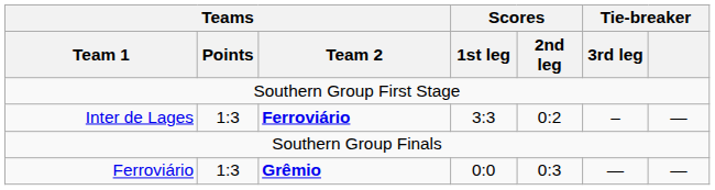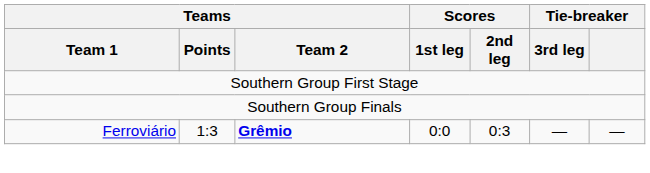 <table class="wikitable" style="text-align:center;">
 <tr>
 <th colspan=3>Teams</th>
 <th colspan=2>Scores</th>
 <th colspan=2>Tie-breaker</th>
 </tr>
 <tr>
 <th width="175">Team 1</th>
 <th width="50">Points</th>
 <th width="175">Team 2</th>
 <th width="55">1st leg</th>
 <th width="55">2nd leg</th>
 <th width="55">3rd leg</th>
 <th width="50"></th>
 </tr>
 <tr>
 <td agin=center colspan="7">Southern Group First Stage</td>
 </tr>
 <tr>
-<td align=right><a href='#'>Inter de Lages</a> </td>
-<td>1:3</td>
-<td align=left> <strong><a href='#'>Ferroviário</a></strong></td>
-<td>3:3</td>
-<td>0:2</td>
-<td>–</td>
-<td>—</td>
-</tr>
-<tr>
 <td agin=center colspan="7">Southern Group Finals</td>
 </tr>
 <tr>
 <td align=right><a href='#'>Ferroviário</a> </td>
 <td>1:3</td>
 <td align=left> <strong><a href='#'>Grêmio</a></strong></td>
 <td>0:0</td>
 <td>0:3</td>
 <td>—</td>
 <td>—</td>
 </tr>
 </table>
